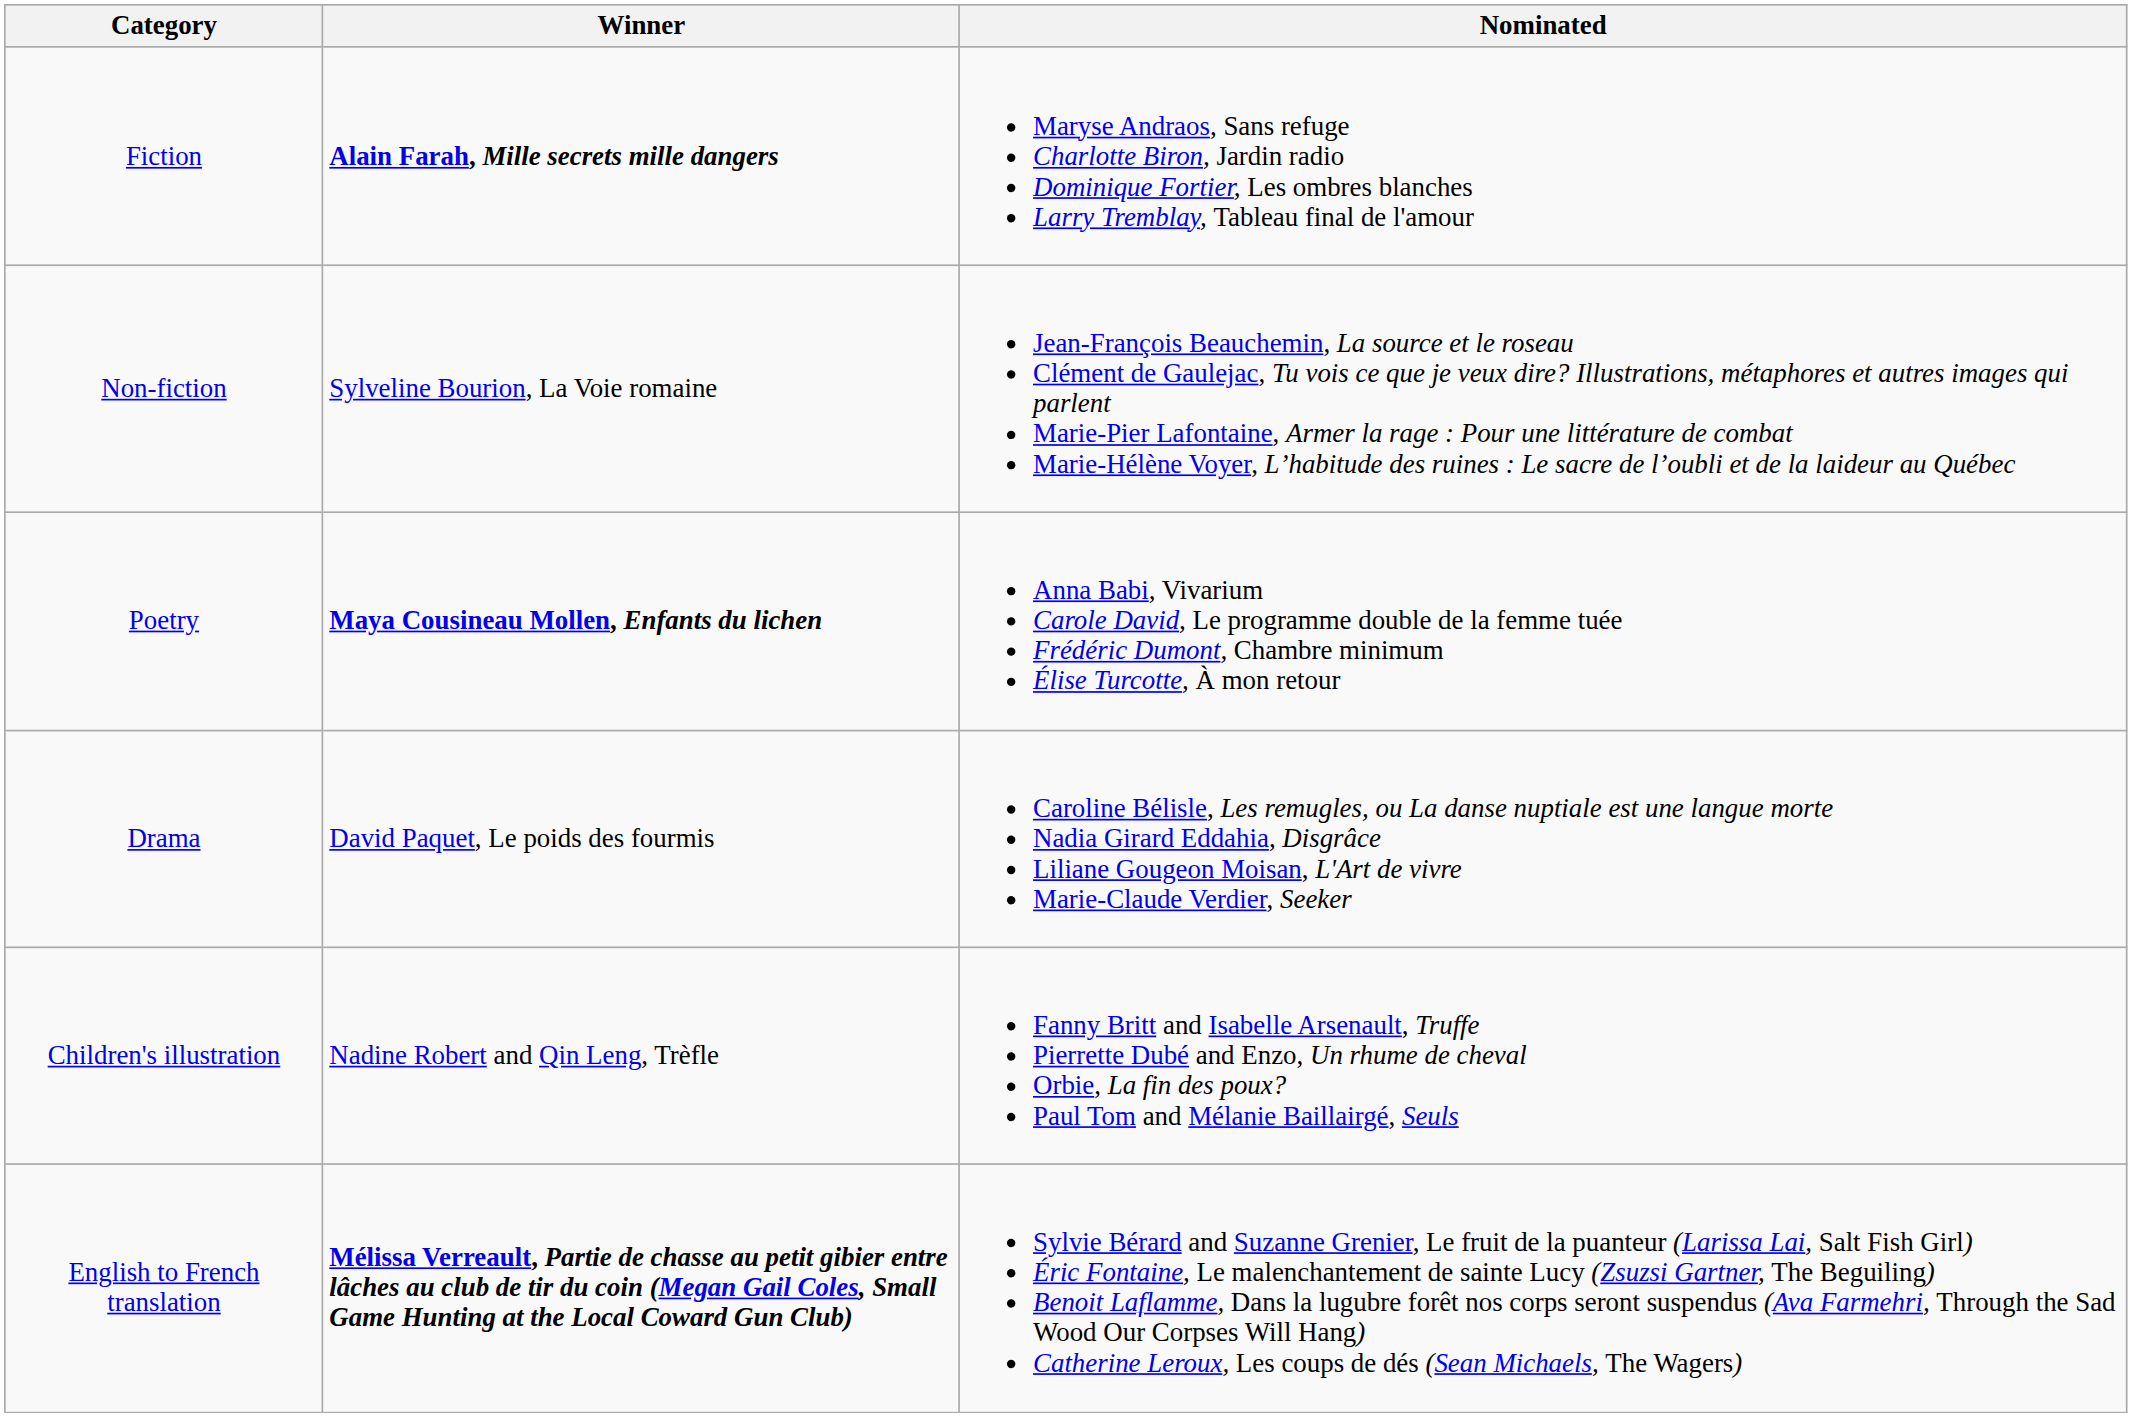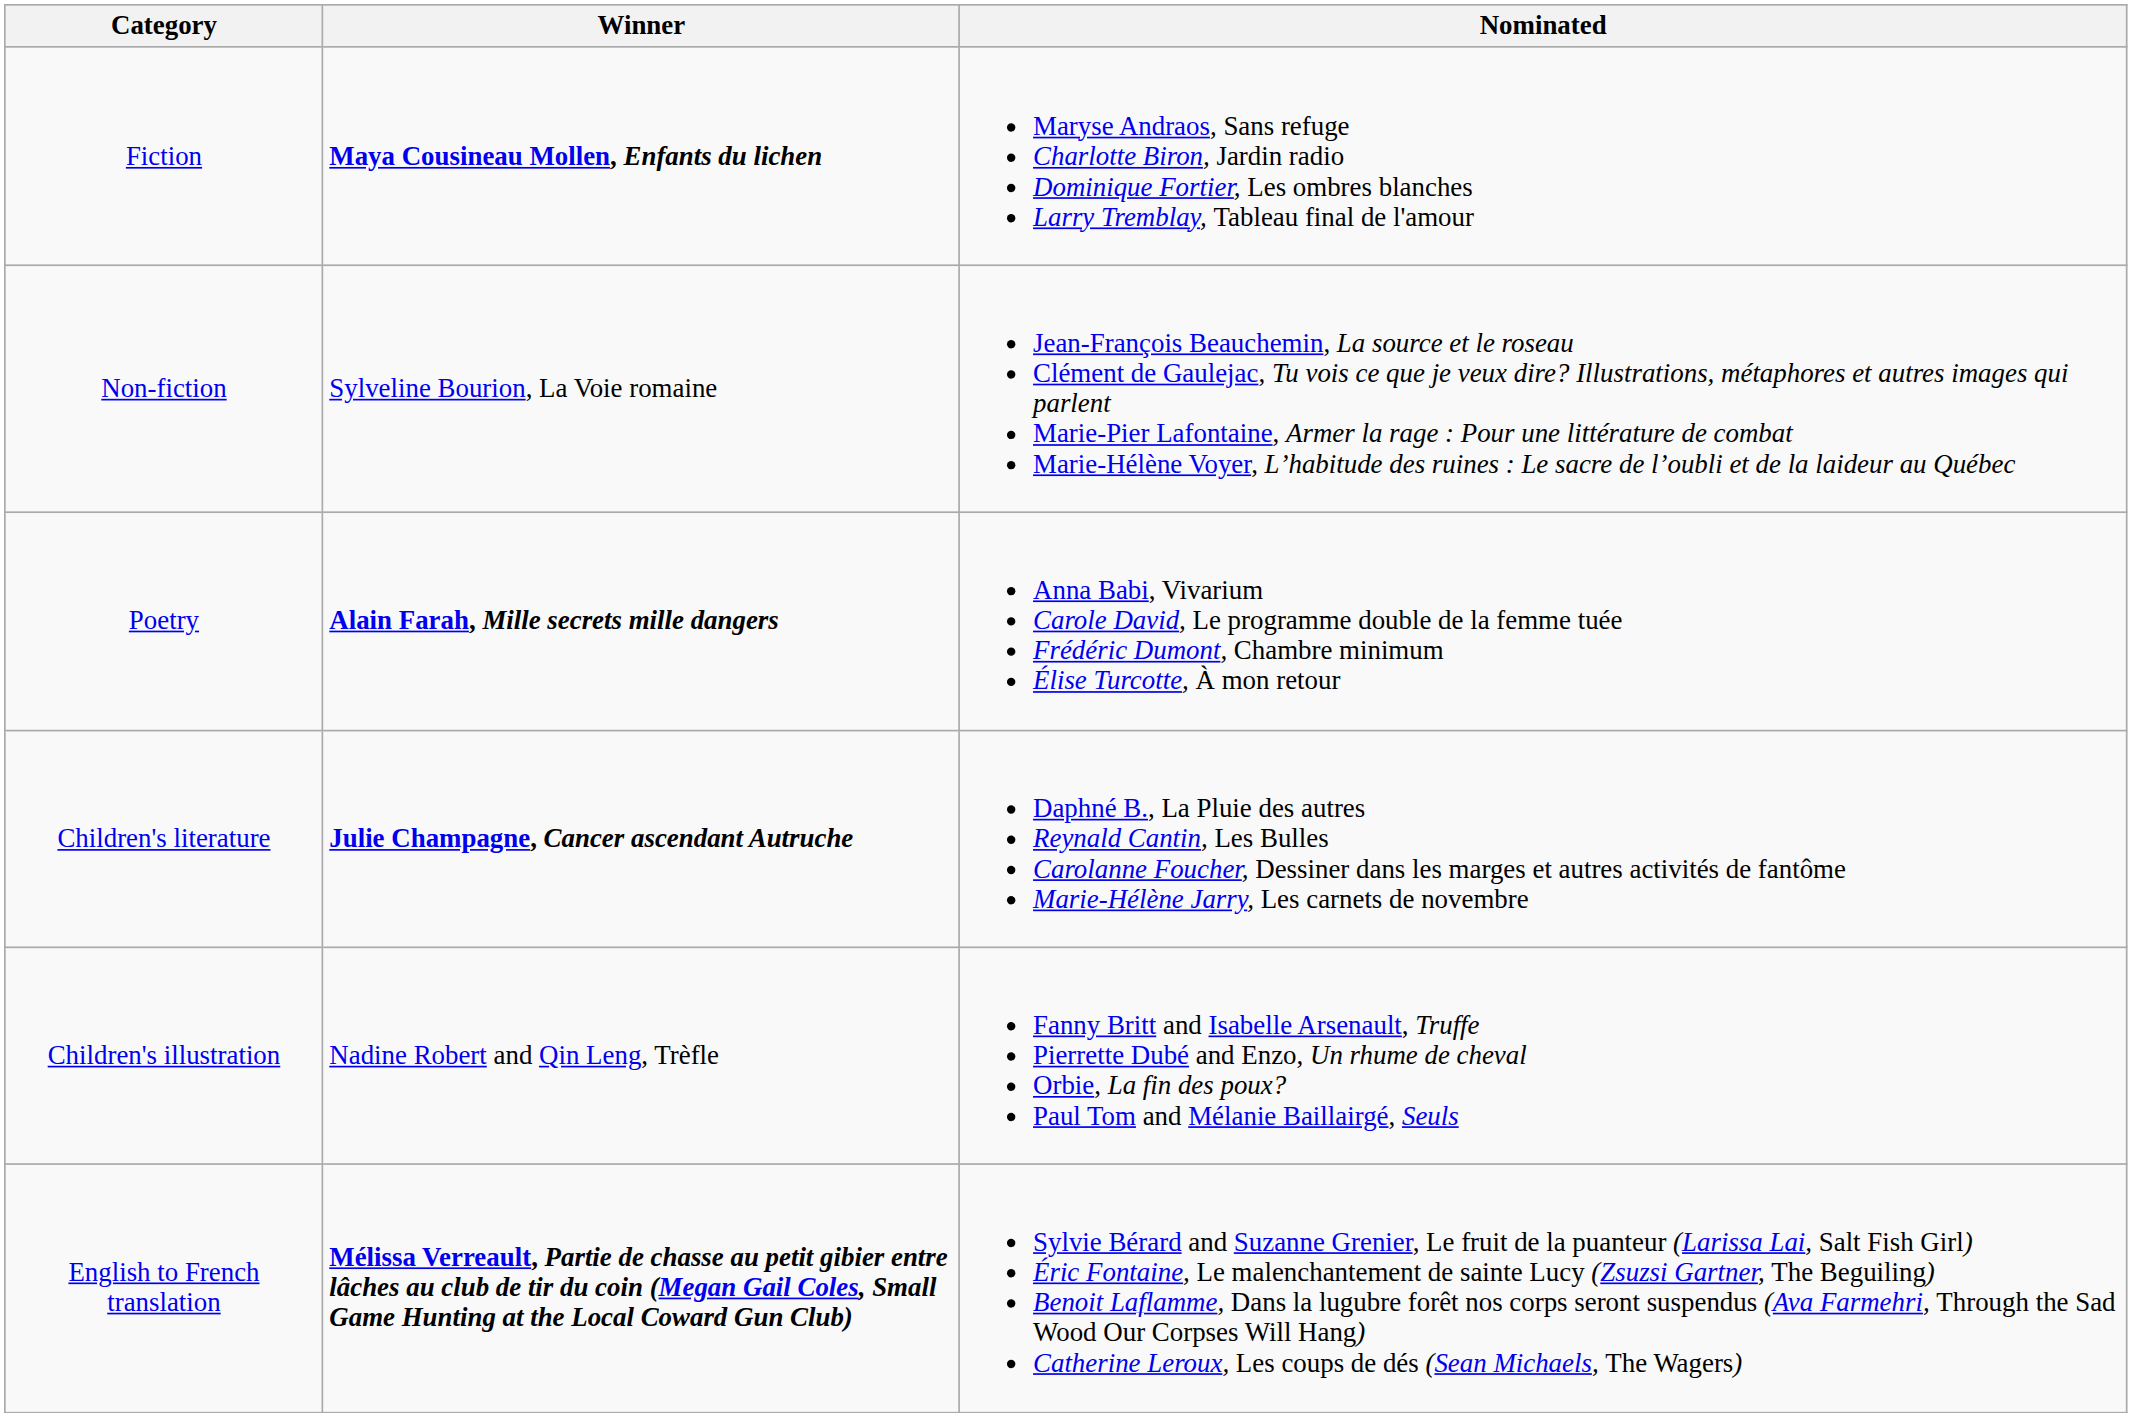 <table class="wikitable" width="100%">
 <tr>
 <th width=15%>Category</th>
 <th width=30%>Winner</th>
 <th width=55%>Nominated</th>
 </tr>
 <tr>
 <td align="center"><a href='#'>Fiction</a></td>
-<td> <strong><a href='#'>Alain Farah</a>, <em>Mille secrets mille dangers<strong><em></td>
+<td> <strong><a href='#'>Maya Cousineau Mollen</a>, <em>Enfants du lichen<strong><em></td>
 <td><br><ul><li><a href='#'>Maryse Andraos</a>, </em>Sans refuge<em></li><li><a href='#'>Charlotte Biron</a>, </em>Jardin radio<em></li><li><a href='#'>Dominique Fortier</a>, </em>Les ombres blanches<em></li><li><a href='#'>Larry Tremblay</a>, </em>Tableau final de l'amour<em></li></ul></td>
 </tr>
 <tr>
 <td align="center"><a href='#'>Non-fiction</a></td>
 <td><strong> </strong><a href='#'>Sylveline Bourion</a>, </em>La Voie romaine</em></strong></strong></td>
 <td><br><ul><li><a href='#'>Jean-François Beauchemin</a>, <em>La source et le roseau</em></li><li><a href='#'>Clément de Gaulejac</a>, <em>Tu vois ce que je veux dire? Illustrations, métaphores et autres images qui parlent</em></li><li><a href='#'>Marie-Pier Lafontaine</a>, <em>Armer la rage : Pour une littérature de combat</em></li><li><a href='#'>Marie-Hélène Voyer</a>, <em>Lʼhabitude des ruines : Le sacre de lʼoubli et de la laideur au Québec</em></li></ul></td>
 </tr>
 <tr>
 <td align="center"><a href='#'>Poetry</a></td>
-<td> <strong><a href='#'>Maya Cousineau Mollen</a>, <em>Enfants du lichen<strong><em></td>
+<td> <strong><a href='#'>Alain Farah</a>, <em>Mille secrets mille dangers<strong><em></td>
 <td><br><ul><li><a href='#'>Anna Babi</a>, </em>Vivarium<em></li><li><a href='#'>Carole David</a>, </em>Le programme double de la femme tuée<em></li><li><a href='#'>Frédéric Dumont</a>, </em>Chambre minimum<em></li><li><a href='#'>Élise Turcotte</a>, </em>À mon retour<em></li></ul></td>
 </tr>
 <tr>
-<td align="center"><a href='#'>Drama</a></td>
-<td> </strong><a href='#'>David Paquet</a>, </em>Le poids des fourmis</em></strong></td>
-<td><br><ul><li><a href='#'>Caroline Bélisle</a>, <em>Les remugles, ou La danse nuptiale est une langue morte</em></li><li><a href='#'>Nadia Girard Eddahia</a>, <em>Disgrâce</em></li><li><a href='#'>Liliane Gougeon Moisan</a>, <em>L'Art de vivre</em></li><li><a href='#'>Marie-Claude Verdier</a>, <em>Seeker</em></li></ul></td>
+<td align="center"><a href='#'>Children's literature</a></td>
+<td> <strong><a href='#'>Julie Champagne</a>, <em>Cancer ascendant Autruche<strong><em></td>
+<td><br><ul><li><a href='#'>Daphné B.</a>, </em>La Pluie des autres<em></li><li><a href='#'>Reynald Cantin</a>, </em>Les Bulles<em></li><li><a href='#'>Carolanne Foucher</a>, </em>Dessiner dans les marges et autres activités de fantôme<em></li><li><a href='#'>Marie-Hélène Jarry</a>, </em>Les carnets de novembre<em></li></ul></td>
 </tr>
 <tr>
 <td align="center"><a href='#'>Children's illustration</a></td>
 <td> </strong><a href='#'>Nadine Robert</a> and <a href='#'>Qin Leng</a>, </em>Trèfle</em></strong></td>
 <td><br><ul><li><a href='#'>Fanny Britt</a> and <a href='#'>Isabelle Arsenault</a>, <em>Truffe</em></li><li><a href='#'>Pierrette Dubé</a> and Enzo, <em>Un rhume de cheval</em></li><li><a href='#'>Orbie</a>, <em>La fin des poux?</em></li><li><a href='#'>Paul Tom</a> and <a href='#'>Mélanie Baillairgé</a>, <em><a href='#'>Seuls</a></em></li></ul></td>
 </tr>
 <tr>
 <td align="center"><a href='#'>English to French translation</a></td>
 <td> <strong><a href='#'>Mélissa Verreault</a>, <em>Partie de chasse au petit gibier entre lâches au club de tir du coin<strong><em> (<a href='#'>Megan Gail Coles</a>, </em>Small Game Hunting at the Local Coward Gun Club<em>)</td>
 <td><br><ul><li><a href='#'>Sylvie Bérard</a> and <a href='#'>Suzanne Grenier</a>, </em>Le fruit de la puanteur<em> (<a href='#'>Larissa Lai</a>, </em>Salt Fish Girl<em>)</li><li><a href='#'>Éric Fontaine</a>, </em>Le malenchantement de sainte Lucy<em> (<a href='#'>Zsuzsi Gartner</a>, </em>The Beguiling<em>)</li><li><a href='#'>Benoit Laflamme</a>, </em>Dans la lugubre forêt nos corps seront suspendus<em> (<a href='#'>Ava Farmehri</a>, </em>Through the Sad Wood Our Corpses Will Hang<em>)</li><li><a href='#'>Catherine Leroux</a>, </em>Les coups de dés<em> (<a href='#'>Sean Michaels</a>, </em>The Wagers<em>)</li></ul></td>
 </tr>
 </table>
